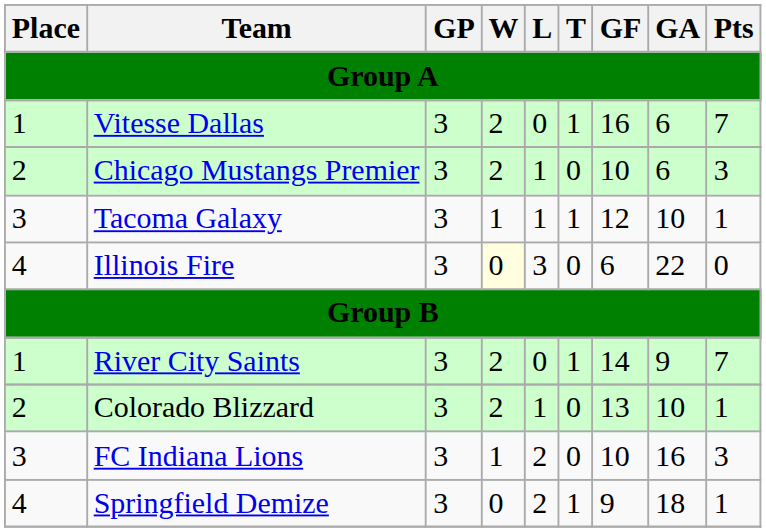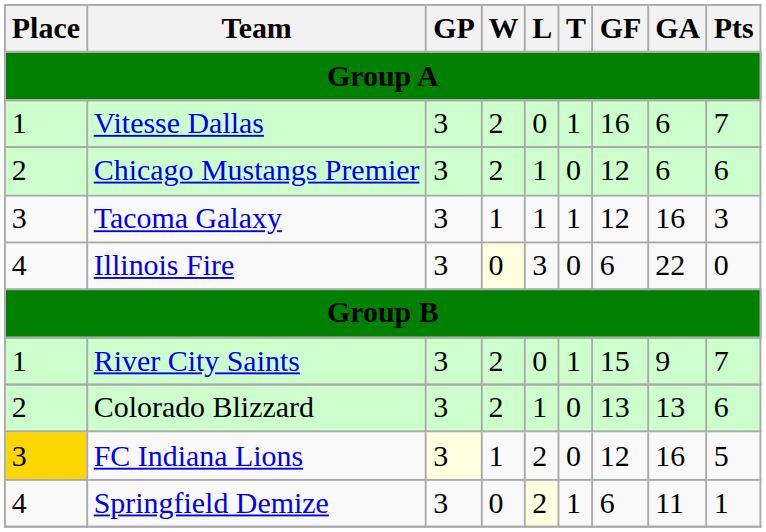 <table class="wikitable">
 <tr>
 <th>Place</th>
 <th>Team</th>
 <th>GP</th>
 <th>W</th>
 <th>L</th>
 <th>T</th>
 <th>GF</th>
 <th>GA</th>
 <th>Pts</th>
 </tr>
 <tr>
 <th style=background-color:Green colspan=9><span>Group A</span></th>
 </tr>
 <tr>
 </tr>
 <tr bgcolor=#ccffcc>
 <td>1</td>
 <td><a href='#'>Vitesse Dallas</a></td>
 <td>3</td>
 <td>2</td>
 <td>0</td>
 <td>1</td>
 <td>16</td>
 <td>6</td>
 <td>7</td>
 </tr>
 <tr>
 </tr>
 <tr bgcolor=#ccffcc>
 <td>2</td>
 <td><a href='#'>Chicago Mustangs Premier</a></td>
 <td>3</td>
 <td>2</td>
 <td>1</td>
 <td>0</td>
-<td>10</td>
+<td>12</td>
 <td>6</td>
-<td>3</td>
+<td>6</td>
 </tr>
 <tr>
 <td>3</td>
 <td><a href='#'>Tacoma Galaxy</a></td>
 <td>3</td>
 <td>1</td>
 <td>1</td>
 <td>1</td>
 <td>12</td>
-<td>10</td>
-<td>1</td>
+<td>16</td>
+<td>3</td>
 </tr>
 <tr>
 <td>4</td>
 <td><a href='#'>Illinois Fire</a></td>
 <td>3</td>
 <td style="background: lightyellow;">0</td>
 <td>3</td>
 <td>0</td>
 <td>6</td>
 <td>22</td>
 <td>0</td>
 </tr>
 <tr>
 <th style=background-color:Green colspan=9><span>Group B</span></th>
 </tr>
 <tr>
 </tr>
 <tr bgcolor=#ccffcc>
 <td>1</td>
 <td><a href='#'>River City Saints</a></td>
 <td>3</td>
 <td>2</td>
 <td>0</td>
 <td>1</td>
-<td>14</td>
+<td>15</td>
 <td>9</td>
 <td>7</td>
 </tr>
 <tr>
 </tr>
 <tr bgcolor=#ccffcc>
 <td>2</td>
 <td>Colorado Blizzard</td>
 <td>3</td>
 <td>2</td>
 <td>1</td>
 <td>0</td>
 <td>13</td>
-<td>10</td>
-<td>1</td>
+<td>13</td>
+<td>6</td>
 </tr>
 <tr>
-<td>3</td>
+<td style="background: gold;">3</td>
 <td><a href='#'>FC Indiana Lions</a></td>
-<td>3</td>
+<td style="background: lightyellow;">3</td>
 <td>1</td>
 <td>2</td>
 <td>0</td>
-<td>10</td>
+<td>12</td>
 <td>16</td>
-<td>3</td>
+<td>5</td>
 </tr>
 <tr>
 <td>4</td>
 <td><a href='#'>Springfield Demize</a></td>
 <td>3</td>
 <td>0</td>
-<td>2</td>
+<td style="background: lightyellow;">2</td>
 <td>1</td>
-<td>9</td>
-<td>18</td>
+<td>6</td>
+<td>11</td>
 <td>1</td>
 </tr>
 <tr>
 </tr>
 </table>
